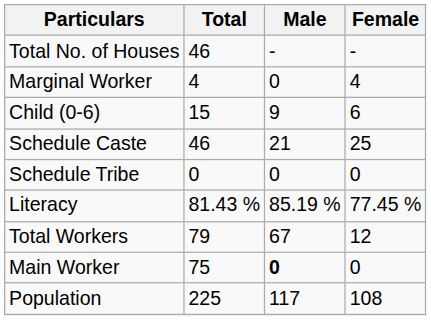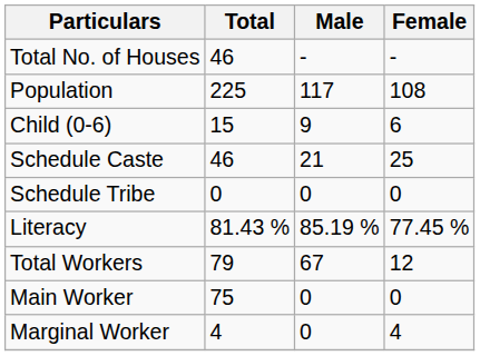 <table class="wikitable sortable">
 <tr>
 <th>Particulars</th>
 <th>Total</th>
 <th>Male</th>
 <th>Female</th>
 </tr>
 <tr>
 <td>Total No. of Houses</td>
 <td>46</td>
 <td>-</td>
 <td>-</td>
 </tr>
 <tr>
-<td>Marginal Worker</td>
-<td>4</td>
-<td>0</td>
-<td>4</td>
+<td>Population</td>
+<td>225</td>
+<td>117</td>
+<td>108</td>
 </tr>
 <tr>
 <td>Child (0-6)</td>
 <td>15</td>
 <td>9</td>
 <td>6</td>
 </tr>
 <tr>
 <td>Schedule Caste</td>
 <td>46</td>
 <td>21</td>
 <td>25</td>
 </tr>
 <tr>
 <td>Schedule Tribe</td>
 <td>0</td>
 <td>0</td>
 <td>0</td>
 </tr>
 <tr>
 <td>Literacy</td>
 <td>81.43 %</td>
 <td>85.19 %</td>
 <td>77.45 %</td>
 </tr>
 <tr>
 <td>Total Workers</td>
 <td>79</td>
 <td>67</td>
 <td>12</td>
 </tr>
 <tr>
 <td>Main Worker</td>
 <td>75</td>
-<td><strong>0</strong></td>
+<td>0</td>
 <td>0</td>
 </tr>
 <tr>
-<td>Population</td>
-<td>225</td>
-<td>117</td>
-<td>108</td>
+<td>Marginal Worker</td>
+<td>4</td>
+<td>0</td>
+<td>4</td>
 </tr>
 <tr>
 </tr>
 </table>
